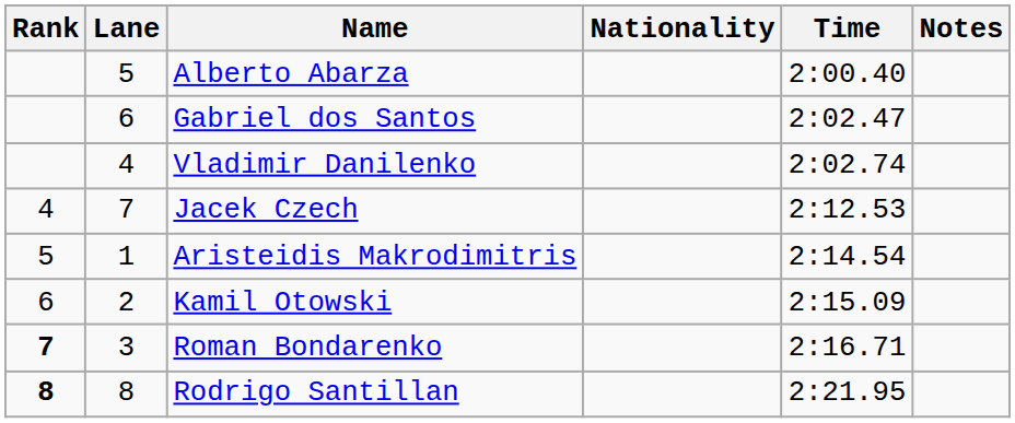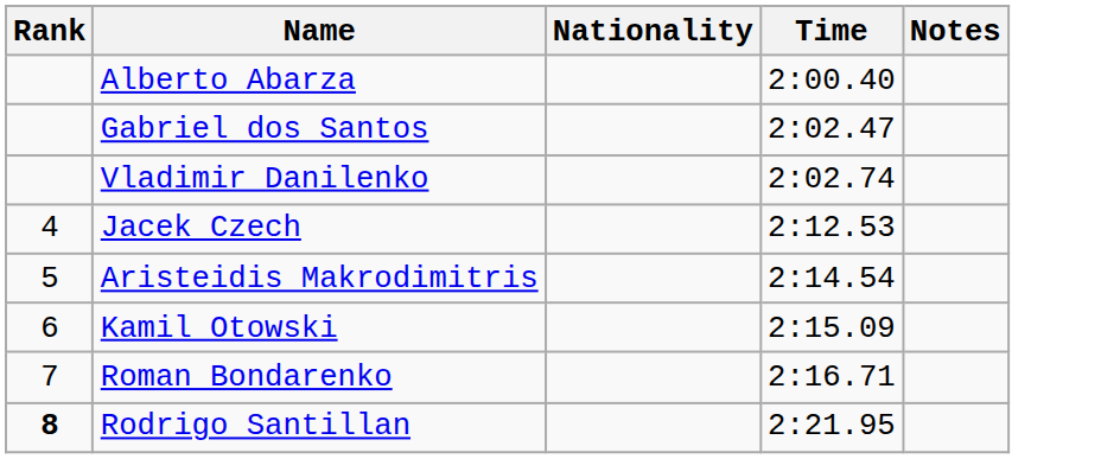 <table class="wikitable sortable" style="text-align:center">
 <tr>
 <th>Rank</th>
-<th>Lane</th>
 <th>Name</th>
 <th>Nationality</th>
 <th>Time</th>
 <th>Notes</th>
 </tr>
 <tr>
 <td></td>
-<td>5</td>
 <td align=left><a href='#'>Alberto Abarza</a></td>
 <td align=left></td>
 <td>2:00.40</td>
 <td></td>
 </tr>
 <tr>
 <td></td>
-<td>6</td>
 <td align=left><a href='#'>Gabriel dos Santos</a></td>
 <td align=left></td>
 <td>2:02.47</td>
 <td></td>
 </tr>
 <tr>
 <td></td>
-<td>4</td>
 <td align=left><a href='#'>Vladimir Danilenko</a></td>
 <td align=left></td>
 <td>2:02.74</td>
 <td></td>
 </tr>
 <tr>
 <td>4</td>
-<td>7</td>
 <td align=left><a href='#'>Jacek Czech</a></td>
 <td align=left></td>
 <td>2:12.53</td>
 <td></td>
 </tr>
 <tr>
 <td>5</td>
-<td>1</td>
 <td align=left><a href='#'>Aristeidis Makrodimitris</a></td>
 <td align=left></td>
 <td>2:14.54</td>
 <td></td>
 </tr>
 <tr>
 <td>6</td>
-<td>2</td>
 <td align=left><a href='#'>Kamil Otowski</a></td>
 <td align=left></td>
 <td>2:15.09</td>
 <td></td>
 </tr>
 <tr>
-<td><strong>7</strong></td>
-<td>3</td>
+<td>7</td>
 <td align=left><a href='#'>Roman Bondarenko</a></td>
 <td align=left></td>
 <td>2:16.71</td>
 <td></td>
 </tr>
 <tr>
 <td><strong>8</strong></td>
-<td>8</td>
 <td align=left><a href='#'>Rodrigo Santillan</a></td>
 <td align=left></td>
 <td>2:21.95</td>
 <td></td>
 </tr>
 </table>
